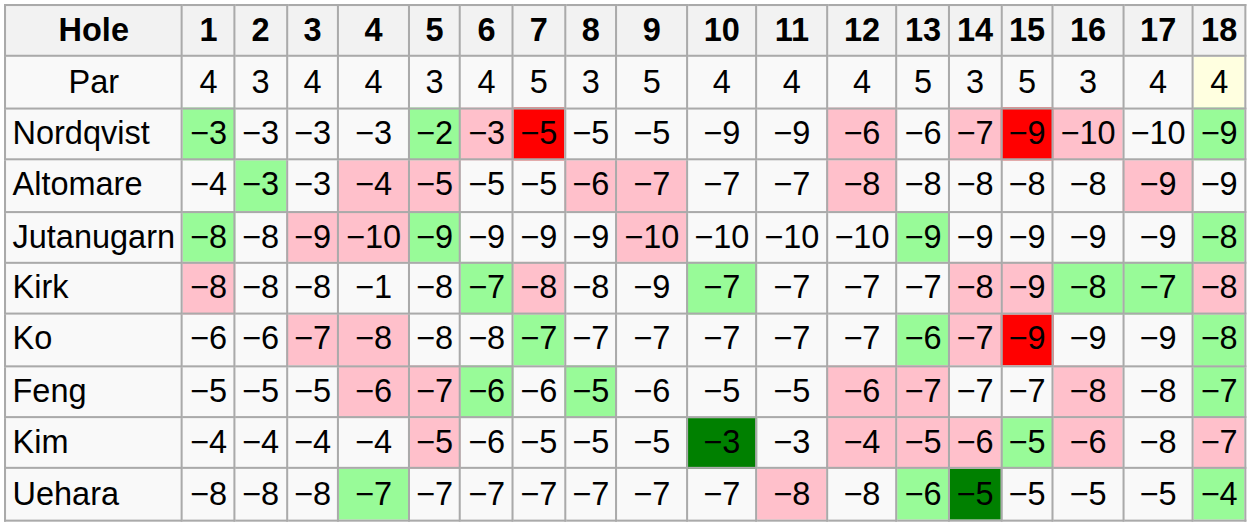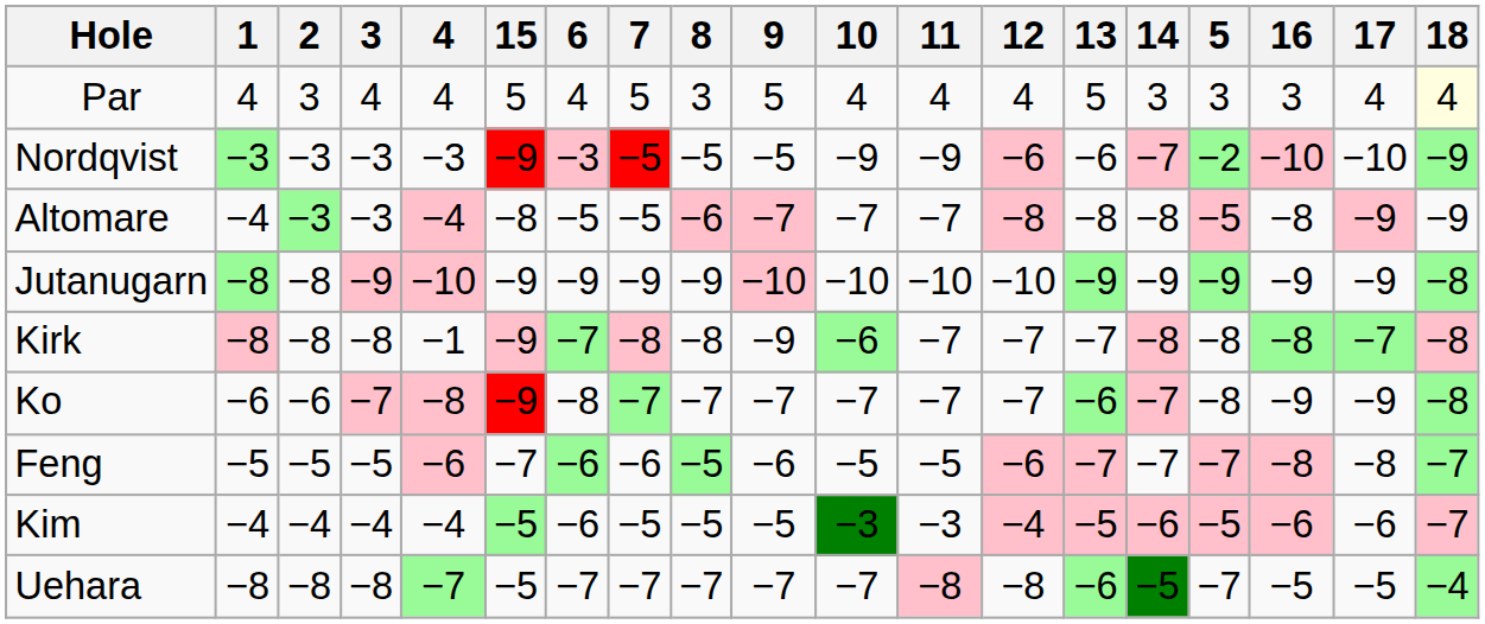 <table class="wikitable" style="text-align:center">
 <tr>
 <th>Hole</th>
 <th>1</th>
 <th>2</th>
 <th>3</th>
 <th>4</th>
-<th>5</th>
+<th>15</th>
 <th>6</th>
 <th>7</th>
 <th>8</th>
 <th>9</th>
 <th>10</th>
 <th>11</th>
 <th>12</th>
 <th>13</th>
 <th>14</th>
-<th>15</th>
+<th>5</th>
 <th>16</th>
 <th>17</th>
 <th>18</th>
 </tr>
 <tr>
 <td>Par</td>
 <td>4</td>
 <td>3</td>
 <td>4</td>
 <td>4</td>
-<td>3</td>
+<td>5</td>
 <td>4</td>
 <td>5</td>
 <td>3</td>
 <td>5</td>
 <td>4</td>
 <td>4</td>
 <td>4</td>
 <td>5</td>
 <td>3</td>
-<td>5</td>
+<td>3</td>
 <td>3</td>
 <td>4</td>
 <td style="background: lightyellow;">4</td>
 </tr>
 <tr>
 <td align=left> Nordqvist</td>
 <td style="background: PaleGreen;">−3</td>
 <td>−3</td>
 <td>−3</td>
 <td>−3</td>
-<td style="background: PaleGreen;">−2</td>
+<td style="background: Red;">−9</td>
 <td style="background: Pink;">−3</td>
 <td style="background: Red;">−5</td>
 <td>−5</td>
 <td>−5</td>
 <td>−9</td>
 <td>−9</td>
 <td style="background: Pink;">−6</td>
 <td>−6</td>
 <td style="background: Pink;">−7</td>
-<td style="background: Red;">−9</td>
+<td style="background: PaleGreen;">−2</td>
 <td style="background: Pink;">−10</td>
 <td>−10</td>
 <td style="background: PaleGreen;">−9</td>
 </tr>
 <tr>
 <td align=left> Altomare</td>
 <td>−4</td>
 <td style="background: PaleGreen;">−3</td>
 <td>−3</td>
 <td style="background: Pink;">−4</td>
-<td style="background: Pink;">−5</td>
+<td>−8</td>
 <td>−5</td>
 <td>−5</td>
 <td style="background: Pink;">−6</td>
 <td style="background: Pink;">−7</td>
 <td>−7</td>
 <td>−7</td>
 <td style="background: Pink;">−8</td>
 <td>−8</td>
 <td>−8</td>
-<td>−8</td>
+<td style="background: Pink;">−5</td>
 <td>−8</td>
 <td style="background: Pink;">−9</td>
 <td>−9</td>
 </tr>
 <tr>
 <td align=left> Jutanugarn</td>
 <td style="background: PaleGreen;">−8</td>
 <td>−8</td>
 <td style="background: Pink;">−9</td>
 <td style="background: Pink;">−10</td>
-<td style="background: PaleGreen;">−9</td>
+<td>−9</td>
 <td>−9</td>
 <td>−9</td>
 <td>−9</td>
 <td style="background: Pink;">−10</td>
 <td>−10</td>
 <td>−10</td>
 <td>−10</td>
 <td style="background: PaleGreen;">−9</td>
 <td>−9</td>
-<td>−9</td>
+<td style="background: PaleGreen;">−9</td>
 <td>−9</td>
 <td>−9</td>
 <td style="background: PaleGreen;">−8</td>
 </tr>
 <tr>
 <td align=left> Kirk</td>
 <td style="background: Pink;">−8</td>
 <td>−8</td>
 <td>−8</td>
 <td>−1</td>
-<td>−8</td>
+<td style="background: Pink;">−9</td>
 <td style="background: PaleGreen;">−7</td>
 <td style="background: Pink;">−8</td>
 <td>−8</td>
 <td>−9</td>
-<td style="background: PaleGreen;">−7</td>
+<td style="background: PaleGreen;">−6</td>
 <td>−7</td>
 <td>−7</td>
 <td>−7</td>
 <td style="background: Pink;">−8</td>
-<td style="background: Pink;">−9</td>
+<td>−8</td>
 <td style="background: PaleGreen;">−8</td>
 <td style="background: PaleGreen;">−7</td>
 <td style="background: Pink;">−8</td>
 </tr>
 <tr>
 <td align=left> Ko</td>
 <td>−6</td>
 <td>−6</td>
 <td style="background: Pink;">−7</td>
 <td style="background: Pink;">−8</td>
-<td>−8</td>
+<td style="background: Red;">−9</td>
 <td>−8</td>
 <td style="background: PaleGreen;">−7</td>
 <td>−7</td>
 <td>−7</td>
 <td>−7</td>
 <td>−7</td>
 <td>−7</td>
 <td style="background: PaleGreen;">−6</td>
 <td style="background: Pink;">−7</td>
-<td style="background: Red;">−9</td>
+<td>−8</td>
 <td>−9</td>
 <td>−9</td>
 <td style="background: PaleGreen;">−8</td>
 </tr>
 <tr>
 <td align=left> Feng</td>
 <td>−5</td>
 <td>−5</td>
 <td>−5</td>
 <td style="background: Pink;">−6</td>
-<td style="background: Pink;">−7</td>
+<td>−7</td>
 <td style="background: PaleGreen;">−6</td>
 <td>−6</td>
 <td style="background: PaleGreen;">−5</td>
 <td>−6</td>
 <td>−5</td>
 <td>−5</td>
 <td style="background: Pink;">−6</td>
 <td style="background: Pink;">−7</td>
 <td>−7</td>
-<td>−7</td>
+<td style="background: Pink;">−7</td>
 <td style="background: Pink;">−8</td>
 <td>−8</td>
 <td style="background: PaleGreen;">−7</td>
 </tr>
 <tr>
 <td align=left> Kim</td>
 <td>−4</td>
 <td>−4</td>
 <td>−4</td>
 <td>−4</td>
-<td style="background: Pink;">−5</td>
+<td style="background: PaleGreen;">−5</td>
 <td>−6</td>
 <td>−5</td>
 <td>−5</td>
 <td>−5</td>
 <td style="background: Green;">−3</td>
 <td>−3</td>
 <td style="background: Pink;">−4</td>
 <td style="background: Pink;">−5</td>
 <td style="background: Pink;">−6</td>
-<td style="background: PaleGreen;">−5</td>
+<td style="background: Pink;">−5</td>
 <td style="background: Pink;">−6</td>
-<td>−8</td>
+<td>−6</td>
 <td style="background: Pink;">−7</td>
 </tr>
 <tr>
 <td align=left> Uehara</td>
 <td>−8</td>
 <td>−8</td>
 <td>−8</td>
 <td style="background: PaleGreen;">−7</td>
-<td>−7</td>
+<td>−5</td>
 <td>−7</td>
 <td>−7</td>
 <td>−7</td>
 <td>−7</td>
 <td>−7</td>
 <td style="background: Pink;">−8</td>
 <td>−8</td>
 <td style="background: PaleGreen;">−6</td>
 <td style="background: Green;">−5</td>
-<td>−5</td>
+<td>−7</td>
 <td>−5</td>
 <td>−5</td>
 <td style="background: PaleGreen;">−4</td>
 </tr>
 </table>
